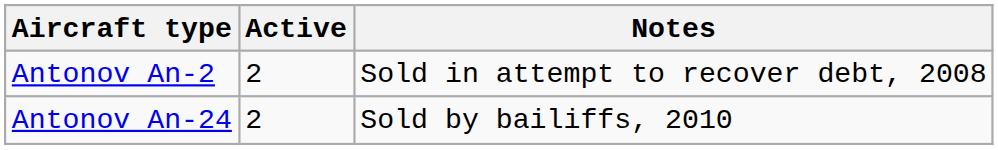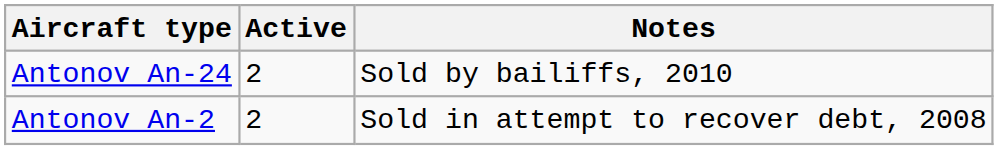 <table class="wikitable sortable">
 <tr>
 <th>Aircraft type</th>
 <th>Active</th>
 <th>Notes</th>
 </tr>
 <tr>
+<td><a href='#'>Antonov An-24</a></td>
+<td>2</td>
+<td>Sold by bailiffs, 2010</td>
+</tr>
+<tr>
 <td><a href='#'>Antonov An-2</a></td>
 <td>2</td>
 <td>Sold in attempt to recover debt, 2008</td>
 </tr>
-<tr>
-<td><a href='#'>Antonov An-24</a></td>
-<td>2</td>
-<td>Sold by bailiffs, 2010</td>
-</tr>
 </table>
